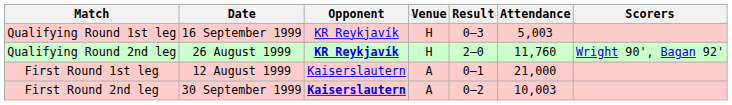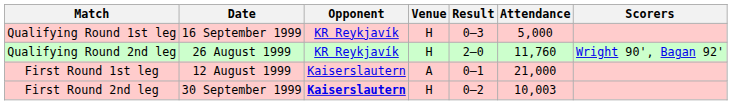 <table class="wikitable" style="font-size:100%; text-align:center">
 <tr>
 <th>Match</th>
 <th>Date</th>
 <th>Opponent</th>
 <th>Venue</th>
 <th>Result</th>
 <th>Attendance</th>
 <th>Scorers</th>
 </tr>
 <tr style="background: #FFCCCC;">
 <td>Qualifying Round 1st leg</td>
 <td>16 September 1999</td>
 <td> <a href='#'>KR Reykjavík</a></td>
 <td>H</td>
 <td>0–3</td>
-<td>5,003</td>
+<td>5,000</td>
 <td></td>
 </tr>
 <tr style="background: #CCFFCC;">
 <td>Qualifying Round 2nd leg</td>
 <td>26 August 1999</td>
-<td><strong> <a href='#'>KR Reykjavík</a></strong></td>
+<td> <a href='#'>KR Reykjavík</a></td>
 <td>H</td>
 <td>2–0</td>
 <td>11,760</td>
 <td><a href='#'>Wright</a> 90', <a href='#'>Bagan</a> 92'</td>
 </tr>
 <tr style="background: #FFCCCC;">
 <td>First Round 1st leg</td>
 <td>12 August 1999</td>
 <td> <a href='#'>Kaiserslautern</a></td>
 <td>A</td>
 <td>0–1</td>
 <td>21,000</td>
 <td></td>
 </tr>
 <tr style="background: #FFCCCC;">
 <td>First Round 2nd leg</td>
 <td>30 September 1999</td>
 <td><strong> <a href='#'>Kaiserslautern</a></strong></td>
-<td>A</td>
+<td>H</td>
 <td>0–2</td>
 <td>10,003</td>
 <td></td>
 </tr>
 </table>
